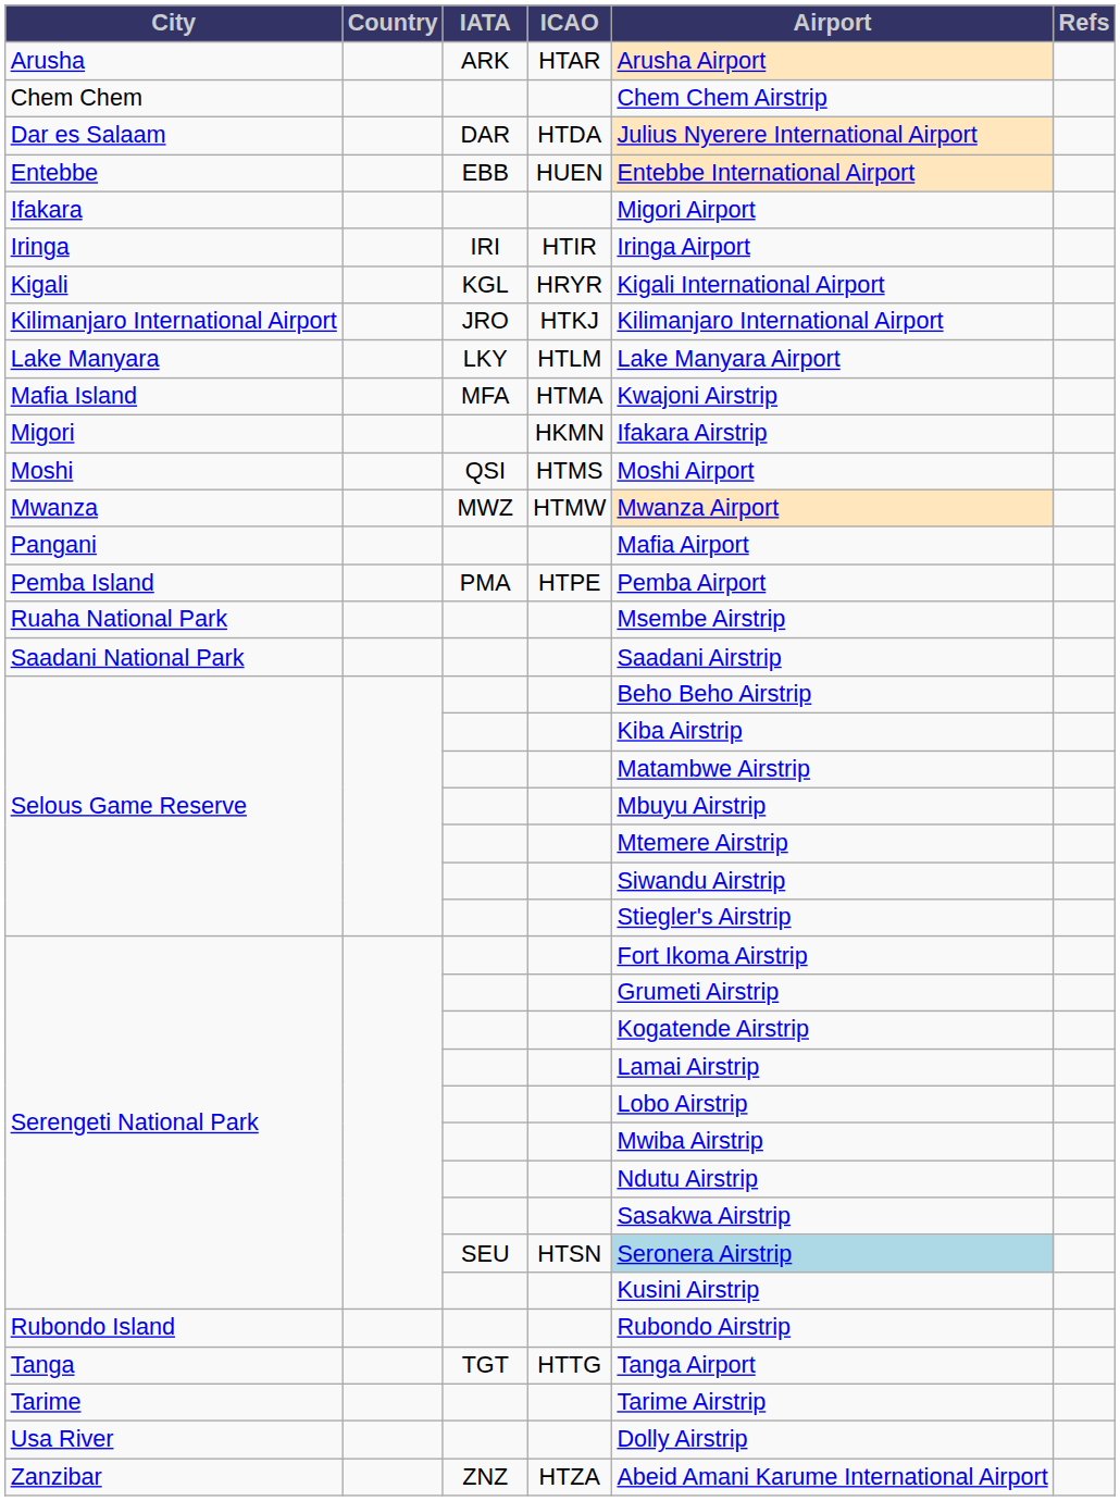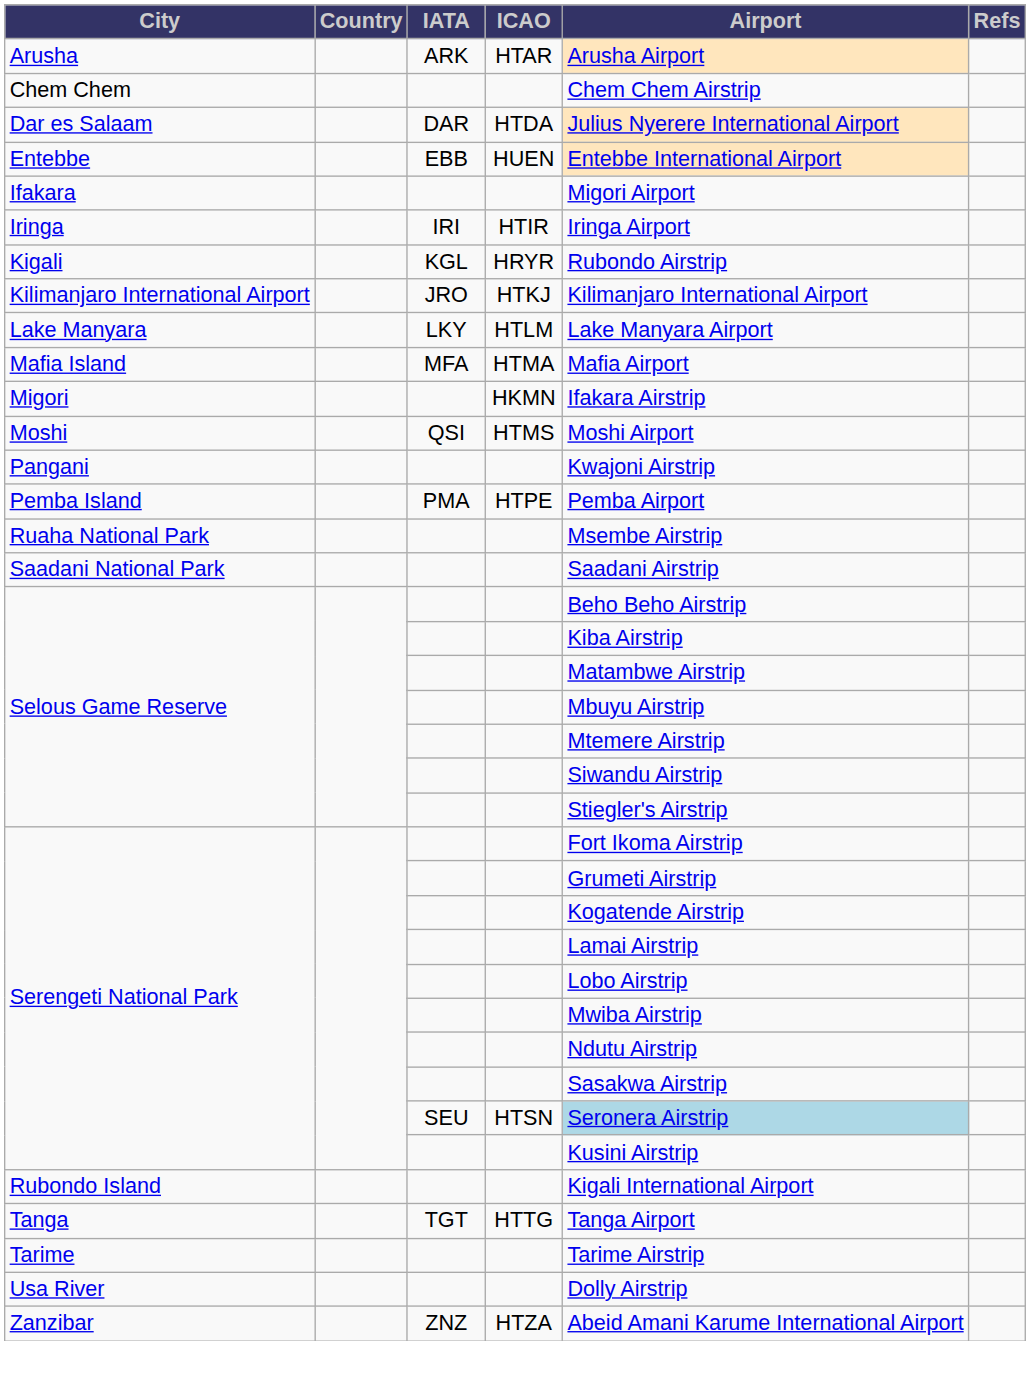 <table class="sortable wikitable toccolours">
 <tr>
 <th style="background-color:#333366;color:#cccccc">City</th>
 <th style="background-color:#333366;color:#cccccc">Country</th>
 <th style="background-color:#333366;color:#cccccc;width:50px;">IATA</th>
 <th style="background-color:#333366;color:#cccccc;width:50px;">ICAO</th>
 <th style="background-color:#333366;color:#cccccc">Airport</th>
 <th style="background-color:#333366;color:#cccccc" class="unsortable">Refs</th>
 </tr>
 <tr>
 <td style=><a href='#'>Arusha</a></td>
 <td></td>
 <td align=center>ARK</td>
 <td align=center>HTAR</td>
 <td style="background-color: #FFE6BD"><a href='#'>Arusha Airport</a></td>
 <td></td>
 </tr>
 <tr>
 <td>Chem Chem</td>
 <td></td>
 <td></td>
 <td></td>
 <td><a href='#'>Chem Chem Airstrip</a></td>
 <td></td>
 </tr>
 <tr>
 <td style=><a href='#'>Dar es Salaam</a></td>
 <td></td>
 <td align=center>DAR</td>
 <td align=center>HTDA</td>
 <td style="background-color: #FFE6BD"><a href='#'>Julius Nyerere International Airport</a></td>
 <td></td>
 </tr>
 <tr>
 <td style=><a href='#'>Entebbe</a></td>
 <td></td>
 <td align=center>EBB</td>
 <td align=center>HUEN</td>
 <td style="background-color: #FFE6BD"><a href='#'>Entebbe International Airport</a></td>
 <td></td>
 </tr>
 <tr>
 <td style=><a href='#'>Ifakara</a></td>
 <td></td>
 <td></td>
 <td></td>
 <td><a href='#'>Migori Airport</a></td>
 <td></td>
 </tr>
 <tr>
 <td style=><a href='#'>Iringa</a></td>
 <td></td>
 <td align=center>IRI</td>
 <td align=center>HTIR</td>
 <td><a href='#'>Iringa Airport</a></td>
 <td></td>
 </tr>
 <tr>
 <td style=><a href='#'>Kigali</a></td>
 <td></td>
 <td align=center>KGL</td>
 <td align=center>HRYR</td>
-<td><a href='#'>Kigali International Airport</a></td>
+<td><a href='#'>Rubondo Airstrip</a></td>
 <td></td>
 </tr>
 <tr>
 <td style=><a href='#'>Kilimanjaro International Airport</a></td>
 <td></td>
 <td align=center>JRO</td>
 <td align=center>HTKJ</td>
 <td><a href='#'>Kilimanjaro International Airport</a></td>
 <td></td>
 </tr>
 <tr>
 <td style=><a href='#'>Lake Manyara</a></td>
 <td></td>
 <td align=center>LKY</td>
 <td align=center>HTLM</td>
 <td><a href='#'>Lake Manyara Airport</a></td>
 <td></td>
 </tr>
 <tr>
 <td><a href='#'>Mafia Island</a></td>
 <td></td>
 <td align=center>MFA</td>
 <td align=center>HTMA</td>
-<td><a href='#'>Kwajoni Airstrip</a></td>
+<td><a href='#'>Mafia Airport</a></td>
 <td></td>
 </tr>
 <tr>
 <td><a href='#'>Migori</a></td>
 <td></td>
 <td align=center></td>
 <td align=center>HKMN</td>
 <td><a href='#'>Ifakara Airstrip</a></td>
 <td></td>
 </tr>
 <tr>
 <td><a href='#'>Moshi</a></td>
 <td></td>
 <td align=center>QSI</td>
 <td align=center>HTMS</td>
 <td><a href='#'>Moshi Airport</a></td>
 <td></td>
 </tr>
 <tr>
-<td style=><a href='#'>Mwanza</a></td>
-<td></td>
-<td align=center>MWZ</td>
-<td align=center>HTMW</td>
-<td style="background-color: #FFE6BD"><a href='#'>Mwanza Airport</a></td>
-<td></td>
-</tr>
-<tr>
 <td><a href='#'>Pangani</a></td>
 <td></td>
 <td align=center></td>
 <td align=center></td>
-<td><a href='#'>Mafia Airport</a></td>
+<td><a href='#'>Kwajoni Airstrip</a></td>
 <td></td>
 </tr>
 <tr>
 <td><a href='#'>Pemba Island</a></td>
 <td></td>
 <td align=center>PMA</td>
 <td align=center>HTPE</td>
 <td><a href='#'>Pemba Airport</a></td>
 <td></td>
 </tr>
 <tr>
 <td style=><a href='#'>Ruaha National Park</a></td>
 <td></td>
 <td></td>
 <td></td>
 <td><a href='#'>Msembe Airstrip</a></td>
 <td></td>
 </tr>
 <tr>
 <td style=><a href='#'>Saadani National Park</a></td>
 <td></td>
 <td></td>
 <td></td>
 <td><a href='#'>Saadani Airstrip</a></td>
 <td></td>
 </tr>
 <tr>
 <td rowspan="7" style=""><a href='#'>Selous Game Reserve</a></td>
 <td rowspan="7"></td>
 <td></td>
 <td></td>
 <td><a href='#'>Beho Beho Airstrip</a></td>
 <td></td>
 </tr>
 <tr>
 <td></td>
 <td></td>
 <td><a href='#'>Kiba Airstrip</a></td>
 <td></td>
 </tr>
 <tr>
 <td></td>
 <td></td>
 <td><a href='#'>Matambwe Airstrip</a></td>
 <td></td>
 </tr>
 <tr>
 <td></td>
 <td></td>
 <td><a href='#'>Mbuyu Airstrip</a></td>
 <td></td>
 </tr>
 <tr>
 <td></td>
 <td></td>
 <td><a href='#'>Mtemere Airstrip</a></td>
 <td></td>
 </tr>
 <tr>
 <td></td>
 <td></td>
 <td><a href='#'>Siwandu Airstrip</a></td>
 <td></td>
 </tr>
 <tr>
 <td></td>
 <td></td>
 <td><a href='#'>Stiegler's Airstrip</a></td>
 <td></td>
 </tr>
 <tr>
 <td rowspan="10" style=""><a href='#'>Serengeti National Park</a></td>
 <td rowspan="10"></td>
 <td align="center"></td>
 <td align="center"></td>
 <td><a href='#'>Fort Ikoma Airstrip</a></td>
 <td></td>
 </tr>
 <tr>
 <td align="center"></td>
 <td align="center"></td>
 <td><a href='#'>Grumeti Airstrip</a></td>
 <td></td>
 </tr>
 <tr>
 <td align="center"></td>
 <td align="center"></td>
 <td><a href='#'>Kogatende Airstrip</a></td>
 <td></td>
 </tr>
 <tr>
 <td align="center"></td>
 <td align="center"></td>
 <td><a href='#'>Lamai Airstrip</a></td>
 <td></td>
 </tr>
 <tr>
 <td align="center"></td>
 <td align="center"></td>
 <td><a href='#'>Lobo Airstrip</a></td>
 <td></td>
 </tr>
 <tr>
 <td align="center"></td>
 <td align="center"></td>
 <td><a href='#'>Mwiba Airstrip</a></td>
 <td></td>
 </tr>
 <tr>
 <td align="center"></td>
 <td align="center"></td>
 <td><a href='#'>Ndutu Airstrip</a></td>
 <td></td>
 </tr>
 <tr>
 <td align="center"></td>
 <td align="center"></td>
 <td><a href='#'>Sasakwa Airstrip</a></td>
 <td></td>
 </tr>
 <tr>
 <td align="center">SEU</td>
 <td align="center">HTSN</td>
 <td style="background: lightblue;"><a href='#'>Seronera Airstrip</a></td>
 <td></td>
 </tr>
 <tr>
 <td align="center"></td>
 <td align="center"></td>
 <td><a href='#'>Kusini Airstrip</a></td>
 <td></td>
 </tr>
 <tr>
 <td style=><a href='#'>Rubondo Island</a></td>
 <td></td>
 <td></td>
 <td></td>
-<td><a href='#'>Rubondo Airstrip</a></td>
+<td><a href='#'>Kigali International Airport</a></td>
 <td></td>
 </tr>
 <tr>
 <td style=><a href='#'>Tanga</a></td>
 <td></td>
 <td align=center>TGT</td>
 <td align=center>HTTG</td>
 <td><a href='#'>Tanga Airport</a></td>
 <td></td>
 </tr>
 <tr>
 <td style=><a href='#'>Tarime</a></td>
 <td></td>
 <td align=center></td>
 <td align=center></td>
 <td><a href='#'>Tarime Airstrip</a></td>
 <td></td>
 </tr>
 <tr>
 <td><a href='#'>Usa River</a></td>
 <td></td>
 <td></td>
 <td></td>
 <td><a href='#'>Dolly Airstrip</a></td>
 <td></td>
 </tr>
 <tr>
 <td><a href='#'>Zanzibar</a></td>
 <td></td>
 <td align=center>ZNZ</td>
 <td align=center>HTZA</td>
 <td><a href='#'>Abeid Amani Karume International Airport</a></td>
 <td></td>
 </tr>
 </table>
